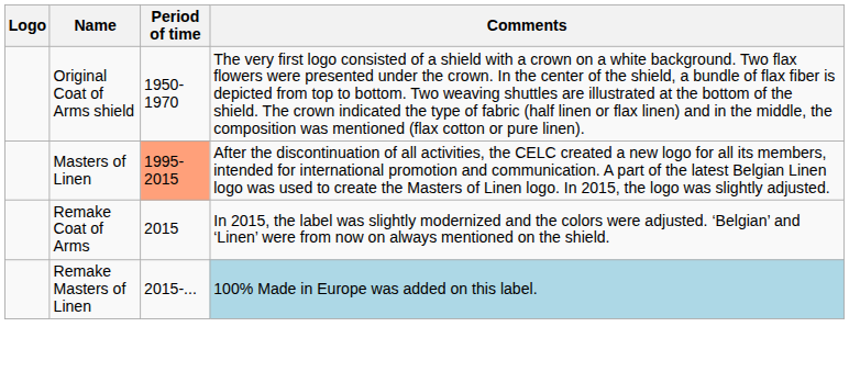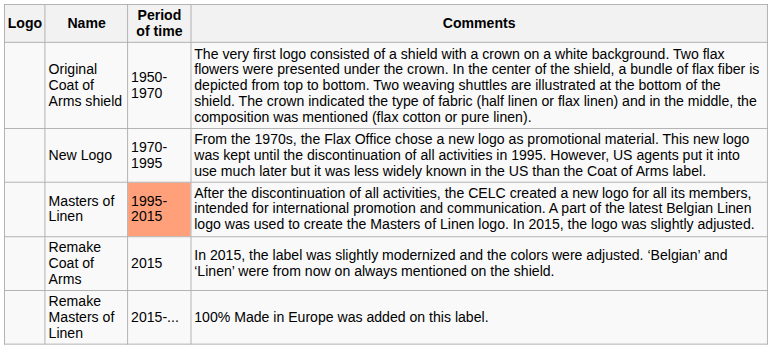 <table class="wikitable sortable">
 <tr>
 <th class="unsortable">Logo</th>
 <th class="unsortable">Name</th>
 <th>Period of time</th>
 <th class="unsortable">Comments</th>
 </tr>
 <tr>
 <td></td>
 <td>Original Coat of Arms shield</td>
 <td>1950-1970</td>
 <td>The very first logo consisted of a shield with a crown on a white background. Two flax flowers were presented under the crown. In the center of the shield, a bundle of flax fiber is depicted from top to bottom. Two weaving shuttles are illustrated at the bottom of the shield. The crown indicated the type of fabric (half linen or flax linen) and in the middle, the composition was mentioned (flax cotton or pure linen).</td>
+</tr>
+<tr>
+<td></td>
+<td>New Logo</td>
+<td>1970-1995</td>
+<td>From the 1970s, the Flax Office chose a new logo as promotional material. This new logo was kept until the discontinuation of all activities in 1995. However, US agents put it into use much later but it was less widely known in the US than the Coat of Arms label.</td>
 </tr>
 <tr>
 <td></td>
 <td>Masters of Linen</td>
 <td style="background: lightsalmon;">1995-2015</td>
 <td>After the discontinuation of all activities, the CELC created a new logo for all its members, intended for international promotion and communication. A part of the latest Belgian Linen logo was used to create the Masters of Linen logo. In 2015, the logo was slightly adjusted.</td>
 </tr>
 <tr>
 <td></td>
 <td>Remake Coat of Arms</td>
 <td>2015</td>
 <td>In 2015, the label was slightly modernized and the colors were adjusted. ‘Belgian’ and ‘Linen’ were from now on always mentioned on the shield.</td>
 </tr>
 <tr>
 <td></td>
 <td>Remake Masters of Linen</td>
 <td>2015-...</td>
-<td style="background: lightblue;">100% Made in Europe was added on this label.</td>
+<td>100% Made in Europe was added on this label.</td>
 </tr>
 </table>
